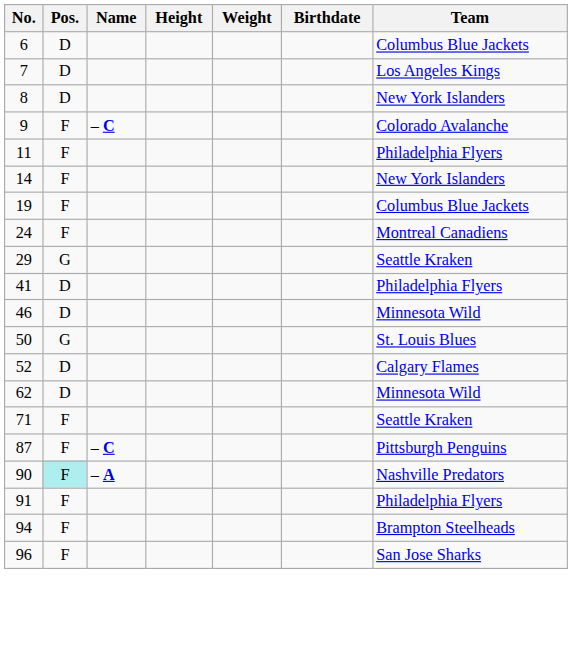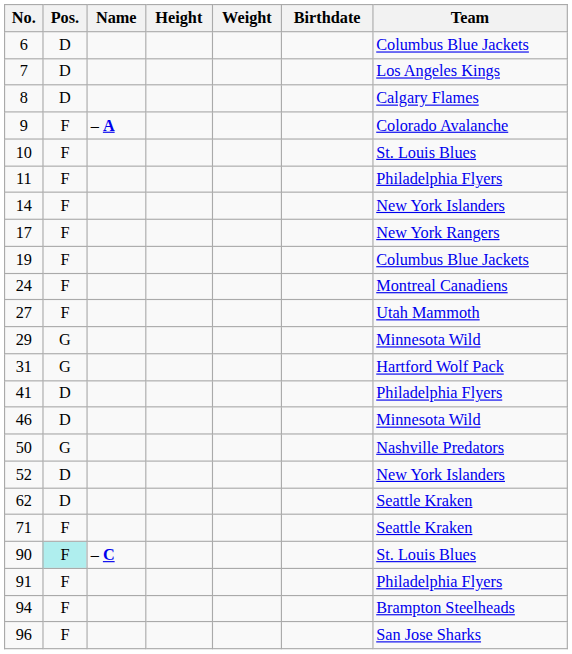 <table width="80%" class="wikitable sortable" style="font-size: 90%; text-align: center;">
 <tr>
 <th>No.</th>
 <th>Pos.</th>
 <th>Name</th>
 <th>Height</th>
 <th>Weight</th>
 <th>Birthdate</th>
 <th>Team</th>
 </tr>
 <tr>
 <td>6</td>
 <td>D</td>
 <td align=left></td>
 <td></td>
 <td></td>
 <td></td>
 <td style="text-align:left;"> <a href='#'>Columbus Blue Jackets</a></td>
 </tr>
 <tr>
 <td>7</td>
 <td>D</td>
 <td align="left"></td>
 <td></td>
 <td></td>
 <td></td>
 <td style="text-align:left;"> <a href='#'>Los Angeles Kings</a></td>
 </tr>
 <tr>
 <td>8</td>
 <td>D</td>
 <td align=left></td>
 <td></td>
 <td></td>
 <td></td>
-<td style="text-align:left;"> <a href='#'>New York Islanders</a></td>
+<td style="text-align:left;"> <a href='#'>Calgary Flames</a></td>
 </tr>
 <tr>
 <td>9</td>
 <td>F</td>
-<td align=left> – <strong><a href='#'>C</a></strong></td>
+<td align="left"> – <strong><a href='#'>A</a></strong></td>
 <td></td>
 <td></td>
 <td></td>
 <td style="text-align:left;"> <a href='#'>Colorado Avalanche</a></td>
+</tr>
+<tr>
+<td>10</td>
+<td>F</td>
+<td align=left></td>
+<td></td>
+<td></td>
+<td></td>
+<td style="text-align:left;"> <a href='#'>St. Louis Blues</a></td>
 </tr>
 <tr>
 <td>11</td>
 <td>F</td>
 <td align=left></td>
 <td></td>
 <td></td>
 <td></td>
 <td style="text-align:left;"> <a href='#'>Philadelphia Flyers</a></td>
 </tr>
 <tr>
 <td>14</td>
 <td>F</td>
 <td align=left></td>
 <td></td>
 <td></td>
 <td></td>
 <td style="text-align:left;"> <a href='#'>New York Islanders</a></td>
 </tr>
 <tr>
+<td>17</td>
+<td>F</td>
+<td align="left"></td>
+<td></td>
+<td></td>
+<td></td>
+<td style="text-align:left;"> <a href='#'>New York Rangers</a></td>
+</tr>
+<tr>
 <td>19</td>
 <td>F</td>
 <td align=left></td>
 <td></td>
 <td></td>
 <td></td>
 <td style="text-align:left;"> <a href='#'>Columbus Blue Jackets</a></td>
 </tr>
 <tr>
 <td>24</td>
 <td>F</td>
 <td align=left></td>
 <td></td>
 <td></td>
 <td></td>
 <td style="text-align:left;"> <a href='#'>Montreal Canadiens</a></td>
 </tr>
 <tr>
+<td>27</td>
+<td>F</td>
+<td align=left></td>
+<td></td>
+<td></td>
+<td></td>
+<td style="text-align:left;"> <a href='#'>Utah Mammoth</a></td>
+</tr>
+<tr>
 <td>29</td>
 <td>G</td>
 <td align="left"></td>
 <td></td>
 <td></td>
 <td></td>
-<td style="text-align:left;"> <a href='#'>Seattle Kraken</a></td>
+<td style="text-align:left;"> <a href='#'>Minnesota Wild</a></td>
+</tr>
+<tr>
+<td>31</td>
+<td>G</td>
+<td align=left></td>
+<td></td>
+<td></td>
+<td></td>
+<td style = "text-align:left;"> <a href='#'>Hartford Wolf Pack</a></td>
 </tr>
 <tr>
 <td>41</td>
 <td>D</td>
 <td align=left></td>
 <td></td>
 <td></td>
 <td></td>
 <td style="text-align:left;"> <a href='#'>Philadelphia Flyers</a></td>
 </tr>
 <tr>
 <td>46</td>
 <td>D</td>
 <td align=left></td>
 <td></td>
 <td></td>
 <td></td>
 <td style="text-align:left;"> <a href='#'>Minnesota Wild</a></td>
 </tr>
 <tr>
 <td>50</td>
 <td>G</td>
 <td align="left"></td>
 <td></td>
 <td></td>
 <td></td>
-<td style="text-align:left;"> <a href='#'>St. Louis Blues</a></td>
+<td style="text-align:left;"> <a href='#'>Nashville Predators</a></td>
 </tr>
 <tr>
 <td>52</td>
 <td>D</td>
 <td align=left></td>
 <td></td>
 <td></td>
 <td></td>
-<td style="text-align:left;"> <a href='#'>Calgary Flames</a></td>
+<td style="text-align:left;"> <a href='#'>New York Islanders</a></td>
 </tr>
 <tr>
 <td>62</td>
 <td>D</td>
 <td align=left></td>
 <td></td>
 <td></td>
 <td></td>
-<td style="text-align:left;"> <a href='#'>Minnesota Wild</a></td>
+<td style="text-align:left;"> <a href='#'>Seattle Kraken</a></td>
 </tr>
 <tr>
 <td>71</td>
 <td>F</td>
 <td align=left></td>
 <td></td>
 <td></td>
 <td></td>
 <td style="text-align:left;"> <a href='#'>Seattle Kraken</a></td>
 </tr>
 <tr>
-<td>87</td>
-<td>F</td>
+<td>90</td>
+<td style="background: paleturquoise;">F</td>
 <td align=left> – <strong><a href='#'>C</a></strong></td>
 <td></td>
 <td></td>
 <td></td>
-<td style="text-align:left;"> <a href='#'>Pittsburgh Penguins</a></td>
-</tr>
-<tr>
-<td>90</td>
-<td style="background: paleturquoise;">F</td>
-<td align=left> – <strong><a href='#'>A</a></strong></td>
-<td></td>
-<td></td>
-<td></td>
-<td style="text-align:left;"> <a href='#'>Nashville Predators</a></td>
+<td style="text-align:left;"> <a href='#'>St. Louis Blues</a></td>
 </tr>
 <tr>
 <td>91</td>
 <td>F</td>
 <td align=left></td>
 <td></td>
 <td></td>
 <td></td>
 <td style="text-align:left;"> <a href='#'>Philadelphia Flyers</a></td>
 </tr>
 <tr>
 <td>94</td>
 <td>F</td>
 <td align=left></td>
 <td></td>
 <td></td>
 <td></td>
 <td style="text-align:left;"> <a href='#'>Brampton Steelheads</a></td>
 </tr>
 <tr>
 <td>96</td>
 <td>F</td>
 <td align="left"></td>
 <td></td>
 <td></td>
 <td></td>
 <td style = "text-align:left;"> <a href='#'>San Jose Sharks</a></td>
 </tr>
 </table>
